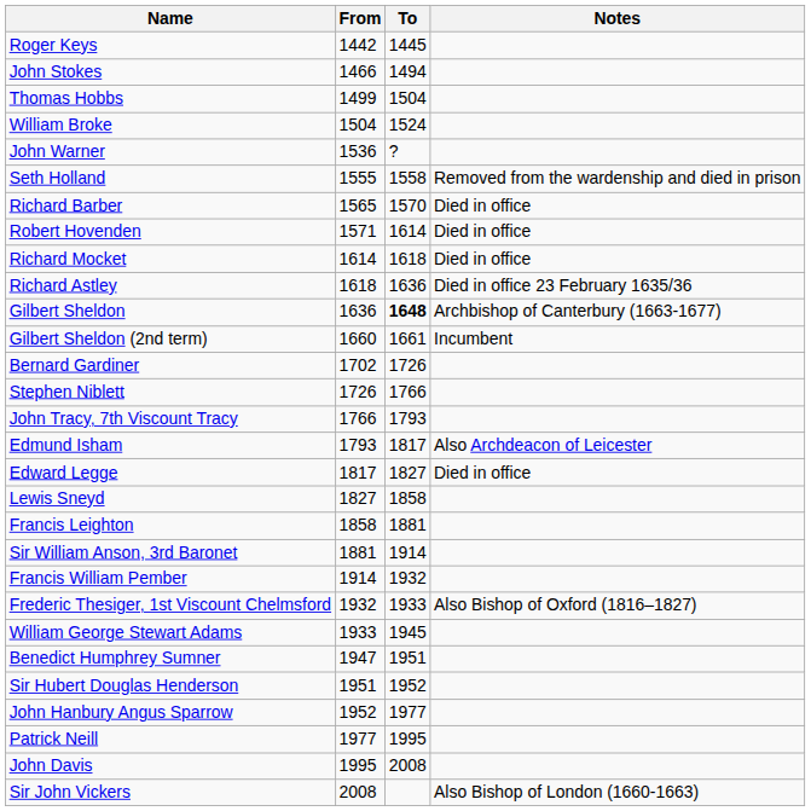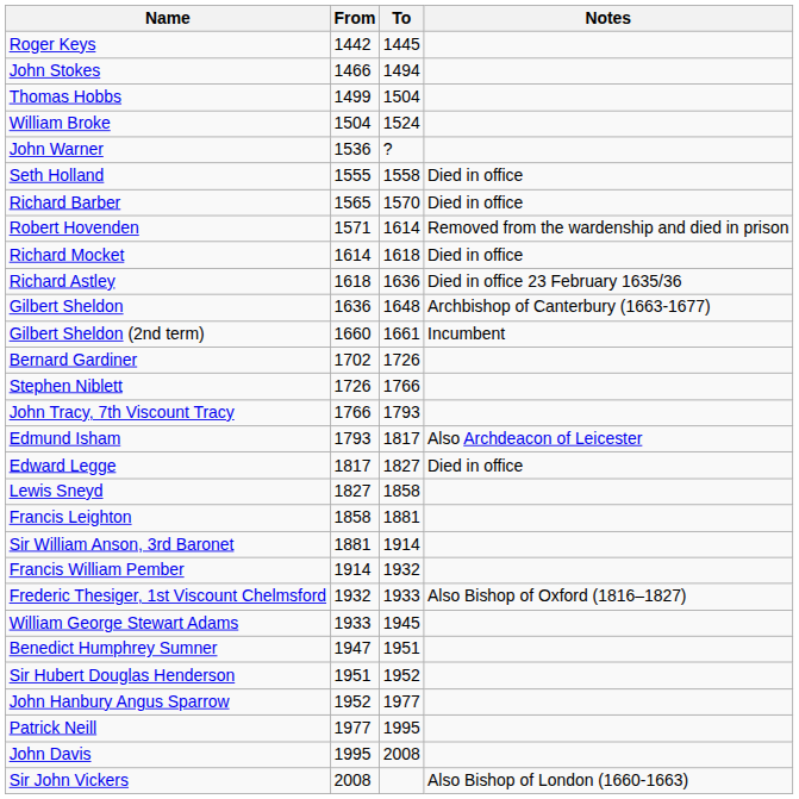 <table class="wikitable">
 <tr>
 <th>Name</th>
 <th>From</th>
 <th>To</th>
 <th>Notes</th>
 </tr>
 <tr>
 <td><a href='#'>Roger Keys</a></td>
 <td>1442</td>
 <td>1445</td>
 <td></td>
 </tr>
 <tr>
 <td><a href='#'>John Stokes</a></td>
 <td>1466</td>
 <td>1494</td>
 <td></td>
 </tr>
 <tr>
 <td><a href='#'>Thomas Hobbs</a></td>
 <td>1499</td>
 <td>1504</td>
 <td></td>
 </tr>
 <tr>
 <td><a href='#'>William Broke</a></td>
 <td>1504</td>
 <td>1524</td>
 <td></td>
 </tr>
 <tr>
 <td><a href='#'>John Warner</a></td>
 <td>1536</td>
 <td>?</td>
 <td></td>
 </tr>
 <tr>
 <td><a href='#'>Seth Holland</a></td>
 <td>1555</td>
 <td> 1558</td>
-<td>Removed from the wardenship and died in prison</td>
+<td>Died in office</td>
 </tr>
 <tr>
 <td><a href='#'>Richard Barber</a></td>
 <td>1565</td>
 <td>1570</td>
 <td>Died in office</td>
 </tr>
 <tr>
 <td><a href='#'>Robert Hovenden</a></td>
 <td>1571</td>
 <td>1614</td>
-<td>Died in office</td>
+<td>Removed from the wardenship and died in prison</td>
 </tr>
 <tr>
 <td><a href='#'>Richard Mocket</a></td>
 <td>1614</td>
 <td>1618</td>
 <td>Died in office</td>
 </tr>
 <tr>
 <td><a href='#'>Richard Astley</a></td>
 <td>1618</td>
 <td>1636</td>
 <td>Died in office 23 February 1635/36</td>
 </tr>
 <tr>
 <td><a href='#'>Gilbert Sheldon</a></td>
 <td>1636</td>
-<td><strong>1648</strong></td>
+<td>1648</td>
 <td>Archbishop of Canterbury (1663-1677)</td>
 </tr>
 <tr>
 <td><a href='#'>Gilbert Sheldon</a> (2nd term)</td>
 <td>1660</td>
 <td>1661</td>
 <td>Incumbent</td>
 </tr>
 <tr>
 <td><a href='#'>Bernard Gardiner</a></td>
 <td>1702</td>
 <td>1726</td>
 <td></td>
 </tr>
 <tr>
 <td><a href='#'>Stephen Niblett</a></td>
 <td>1726</td>
 <td>1766</td>
 <td></td>
 </tr>
 <tr>
 <td><a href='#'>John Tracy, 7th Viscount Tracy</a></td>
 <td>1766</td>
 <td>1793</td>
 <td></td>
 </tr>
 <tr>
 <td><a href='#'>Edmund Isham</a></td>
 <td>1793</td>
 <td>1817</td>
 <td>Also <a href='#'>Archdeacon of Leicester</a></td>
 </tr>
 <tr>
 <td><a href='#'>Edward Legge</a></td>
 <td>1817</td>
 <td>1827</td>
 <td>Died in office</td>
 </tr>
 <tr>
 <td><a href='#'>Lewis Sneyd</a></td>
 <td>1827</td>
 <td>1858</td>
 <td></td>
 </tr>
 <tr>
 <td><a href='#'>Francis Leighton</a></td>
 <td>1858</td>
 <td>1881</td>
 <td></td>
 </tr>
 <tr>
 <td><a href='#'>Sir William Anson, 3rd Baronet</a></td>
 <td>1881</td>
 <td>1914</td>
 <td></td>
 </tr>
 <tr>
 <td><a href='#'>Francis William Pember</a></td>
 <td>1914</td>
 <td>1932</td>
 <td></td>
 </tr>
 <tr>
 <td><a href='#'>Frederic Thesiger, 1st Viscount Chelmsford</a></td>
 <td>1932</td>
 <td>1933</td>
 <td>Also Bishop of Oxford (1816–1827)</td>
 </tr>
 <tr>
 <td><a href='#'>William George Stewart Adams</a></td>
 <td>1933</td>
 <td>1945</td>
 </tr>
 <tr>
 <td><a href='#'>Benedict Humphrey Sumner</a></td>
 <td>1947</td>
 <td>1951</td>
 <td></td>
 </tr>
 <tr>
 <td><a href='#'>Sir Hubert Douglas Henderson</a></td>
 <td>1951</td>
 <td>1952</td>
 <td></td>
 </tr>
 <tr>
 <td><a href='#'>John Hanbury Angus Sparrow</a></td>
 <td>1952</td>
 <td>1977</td>
 <td></td>
 </tr>
 <tr>
 <td><a href='#'>Patrick Neill</a></td>
 <td>1977</td>
 <td>1995</td>
 <td></td>
 </tr>
 <tr>
 <td><a href='#'>John Davis</a></td>
 <td>1995</td>
 <td>2008</td>
 <td></td>
 </tr>
 <tr>
 <td><a href='#'>Sir John Vickers</a></td>
 <td>2008</td>
 <td></td>
 <td>Also Bishop of London (1660-1663)</td>
 </tr>
 </table>
